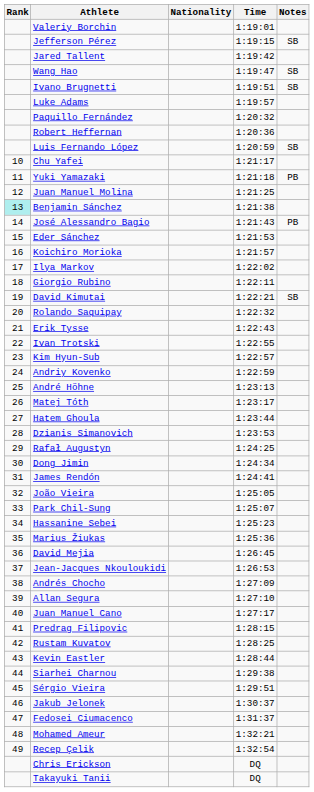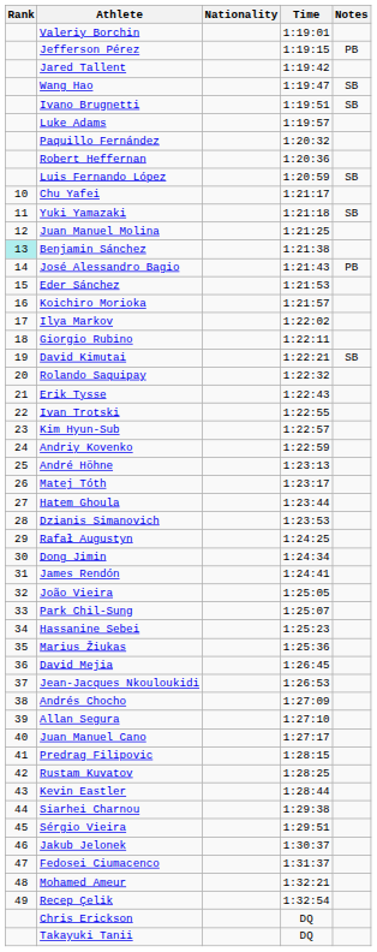 <table class="wikitable sortable" style="text-align:center">
 <tr>
 <th>Rank</th>
 <th>Athlete</th>
 <th>Nationality</th>
 <th>Time</th>
 <th>Notes</th>
 </tr>
 <tr>
 <td></td>
 <td align=left><a href='#'>Valeriy Borchin</a></td>
 <td align=left></td>
 <td>1:19:01</td>
 <td></td>
 </tr>
 <tr>
 <td></td>
 <td align=left><a href='#'>Jefferson Pérez</a></td>
 <td align=left></td>
 <td>1:19:15</td>
-<td>SB</td>
+<td>PB</td>
 </tr>
 <tr>
 <td></td>
 <td align=left><a href='#'>Jared Tallent</a></td>
 <td align=left></td>
 <td>1:19:42</td>
 <td></td>
 </tr>
 <tr>
 <td></td>
 <td align=left><a href='#'>Wang Hao</a></td>
 <td align=left></td>
 <td>1:19:47</td>
 <td>SB</td>
 </tr>
 <tr>
 <td></td>
 <td align=left><a href='#'>Ivano Brugnetti</a></td>
 <td align=left></td>
 <td>1:19:51</td>
 <td>SB</td>
 </tr>
 <tr>
 <td></td>
 <td align=left><a href='#'>Luke Adams</a></td>
 <td align=left></td>
 <td>1:19:57</td>
 <td></td>
 </tr>
 <tr>
 <td></td>
 <td align=left><a href='#'>Paquillo Fernández</a></td>
 <td align=left></td>
 <td>1:20:32</td>
 <td></td>
 </tr>
 <tr>
 <td></td>
 <td align=left><a href='#'>Robert Heffernan</a></td>
 <td align=left></td>
 <td>1:20:36</td>
 <td></td>
 </tr>
 <tr>
 <td></td>
 <td align=left><a href='#'>Luis Fernando López</a></td>
 <td align=left></td>
 <td>1:20:59</td>
 <td>SB</td>
 </tr>
 <tr>
 <td>10</td>
 <td align=left><a href='#'>Chu Yafei</a></td>
 <td align=left></td>
 <td>1:21:17</td>
 <td></td>
 </tr>
 <tr>
 <td>11</td>
 <td align=left><a href='#'>Yuki Yamazaki</a></td>
 <td align=left></td>
 <td>1:21:18</td>
-<td>PB</td>
+<td>SB</td>
 </tr>
 <tr>
 <td>12</td>
 <td align=left><a href='#'>Juan Manuel Molina</a></td>
 <td align=left></td>
 <td>1:21:25</td>
 <td></td>
 </tr>
 <tr>
 <td style="background: paleturquoise;">13</td>
 <td align=left><a href='#'>Benjamin Sánchez</a></td>
 <td align=left></td>
 <td>1:21:38</td>
 <td></td>
 </tr>
 <tr>
 <td>14</td>
 <td align=left><a href='#'>José Alessandro Bagio</a></td>
 <td align=left></td>
 <td>1:21:43</td>
 <td>PB</td>
 </tr>
 <tr>
 <td>15</td>
 <td align=left><a href='#'>Eder Sánchez</a></td>
 <td align=left></td>
 <td>1:21:53</td>
 <td></td>
 </tr>
 <tr>
 <td>16</td>
 <td align=left><a href='#'>Koichiro Morioka</a></td>
 <td align=left></td>
 <td>1:21:57</td>
 <td></td>
 </tr>
 <tr>
 <td>17</td>
 <td align=left><a href='#'>Ilya Markov</a></td>
 <td align=left></td>
 <td>1:22:02</td>
 <td></td>
 </tr>
 <tr>
 <td>18</td>
 <td align=left><a href='#'>Giorgio Rubino</a></td>
 <td align=left></td>
 <td>1:22:11</td>
 <td></td>
 </tr>
 <tr>
 <td>19</td>
 <td align=left><a href='#'>David Kimutai</a></td>
 <td align=left></td>
 <td>1:22:21</td>
 <td>SB</td>
 </tr>
 <tr>
 <td>20</td>
 <td align=left><a href='#'>Rolando Saquipay</a></td>
 <td align=left></td>
 <td>1:22:32</td>
 <td></td>
 </tr>
 <tr>
 <td>21</td>
 <td align=left><a href='#'>Erik Tysse</a></td>
 <td align=left></td>
 <td>1:22:43</td>
 <td></td>
 </tr>
 <tr>
 <td>22</td>
 <td align=left><a href='#'>Ivan Trotski</a></td>
 <td align=left></td>
 <td>1:22:55</td>
 <td></td>
 </tr>
 <tr>
 <td>23</td>
 <td align=left><a href='#'>Kim Hyun-Sub</a></td>
 <td align=left></td>
 <td>1:22:57</td>
 <td></td>
 </tr>
 <tr>
 <td>24</td>
 <td align=left><a href='#'>Andriy Kovenko</a></td>
 <td align=left></td>
 <td>1:22:59</td>
 <td></td>
 </tr>
 <tr>
 <td>25</td>
 <td align=left><a href='#'>André Höhne</a></td>
 <td align=left></td>
 <td>1:23:13</td>
 <td></td>
 </tr>
 <tr>
 <td>26</td>
 <td align=left><a href='#'>Matej Tóth</a></td>
 <td align=left></td>
 <td>1:23:17</td>
 <td></td>
 </tr>
 <tr>
 <td>27</td>
 <td align=left><a href='#'>Hatem Ghoula</a></td>
 <td align=left></td>
 <td>1:23:44</td>
 <td></td>
 </tr>
 <tr>
 <td>28</td>
 <td align=left><a href='#'>Dzianis Simanovich</a></td>
 <td align=left></td>
 <td>1:23:53</td>
 <td></td>
 </tr>
 <tr>
 <td>29</td>
 <td align=left><a href='#'>Rafał Augustyn</a></td>
 <td align=left></td>
 <td>1:24:25</td>
 <td></td>
 </tr>
 <tr>
 <td>30</td>
 <td align=left><a href='#'>Dong Jimin</a></td>
 <td align=left></td>
 <td>1:24:34</td>
 <td></td>
 </tr>
 <tr>
 <td>31</td>
 <td align=left><a href='#'>James Rendón</a></td>
 <td align=left></td>
 <td>1:24:41</td>
 <td></td>
 </tr>
 <tr>
 <td>32</td>
 <td align=left><a href='#'>João Vieira</a></td>
 <td align=left></td>
 <td>1:25:05</td>
 <td></td>
 </tr>
 <tr>
 <td>33</td>
 <td align=left><a href='#'>Park Chil-Sung</a></td>
 <td align=left></td>
 <td>1:25:07</td>
 <td></td>
 </tr>
 <tr>
 <td>34</td>
 <td align=left><a href='#'>Hassanine Sebei</a></td>
 <td align=left></td>
 <td>1:25:23</td>
 <td></td>
 </tr>
 <tr>
 <td>35</td>
 <td align=left><a href='#'>Marius Žiukas</a></td>
 <td align=left></td>
 <td>1:25:36</td>
 <td></td>
 </tr>
 <tr>
 <td>36</td>
 <td align=left><a href='#'>David Mejia</a></td>
 <td align=left></td>
 <td>1:26:45</td>
 <td></td>
 </tr>
 <tr>
 <td>37</td>
 <td align=left><a href='#'>Jean-Jacques Nkouloukidi</a></td>
 <td align=left></td>
 <td>1:26:53</td>
 <td></td>
 </tr>
 <tr>
 <td>38</td>
 <td align=left><a href='#'>Andrés Chocho</a></td>
 <td align=left></td>
 <td>1:27:09</td>
 <td></td>
 </tr>
 <tr>
 <td>39</td>
 <td align=left><a href='#'>Allan Segura</a></td>
 <td align=left></td>
 <td>1:27:10</td>
 <td></td>
 </tr>
 <tr>
 <td>40</td>
 <td align=left><a href='#'>Juan Manuel Cano</a></td>
 <td align=left></td>
 <td>1:27:17</td>
 <td></td>
 </tr>
 <tr>
 <td>41</td>
 <td align=left><a href='#'>Predrag Filipovic</a></td>
 <td align=left></td>
 <td>1:28:15</td>
 <td></td>
 </tr>
 <tr>
 <td>42</td>
 <td align=left><a href='#'>Rustam Kuvatov</a></td>
 <td align=left></td>
 <td>1:28:25</td>
 <td></td>
 </tr>
 <tr>
 <td>43</td>
 <td align=left><a href='#'>Kevin Eastler</a></td>
 <td align=left></td>
 <td>1:28:44</td>
 <td></td>
 </tr>
 <tr>
 <td>44</td>
 <td align=left><a href='#'>Siarhei Charnou</a></td>
 <td align=left></td>
 <td>1:29:38</td>
 <td></td>
 </tr>
 <tr>
 <td>45</td>
 <td align=left><a href='#'>Sérgio Vieira</a></td>
 <td align=left></td>
 <td>1:29:51</td>
 <td></td>
 </tr>
 <tr>
 <td>46</td>
 <td align=left><a href='#'>Jakub Jelonek</a></td>
 <td align=left></td>
 <td>1:30:37</td>
 <td></td>
 </tr>
 <tr>
 <td>47</td>
 <td align=left><a href='#'>Fedosei Ciumacenco</a></td>
 <td align=left></td>
 <td>1:31:37</td>
 <td></td>
 </tr>
 <tr>
 <td>48</td>
 <td align=left><a href='#'>Mohamed Ameur</a></td>
 <td align=left></td>
 <td>1:32:21</td>
 <td></td>
 </tr>
 <tr>
 <td>49</td>
 <td align=left><a href='#'>Recep Çelik</a></td>
 <td align=left></td>
 <td>1:32:54</td>
 <td></td>
 </tr>
 <tr>
 <td></td>
 <td align=left><a href='#'>Chris Erickson</a></td>
 <td align=left></td>
 <td>DQ</td>
 <td></td>
 </tr>
 <tr>
 <td></td>
 <td align=left><a href='#'>Takayuki Tanii</a></td>
 <td align=left></td>
 <td>DQ</td>
 <td></td>
 </tr>
 </table>
